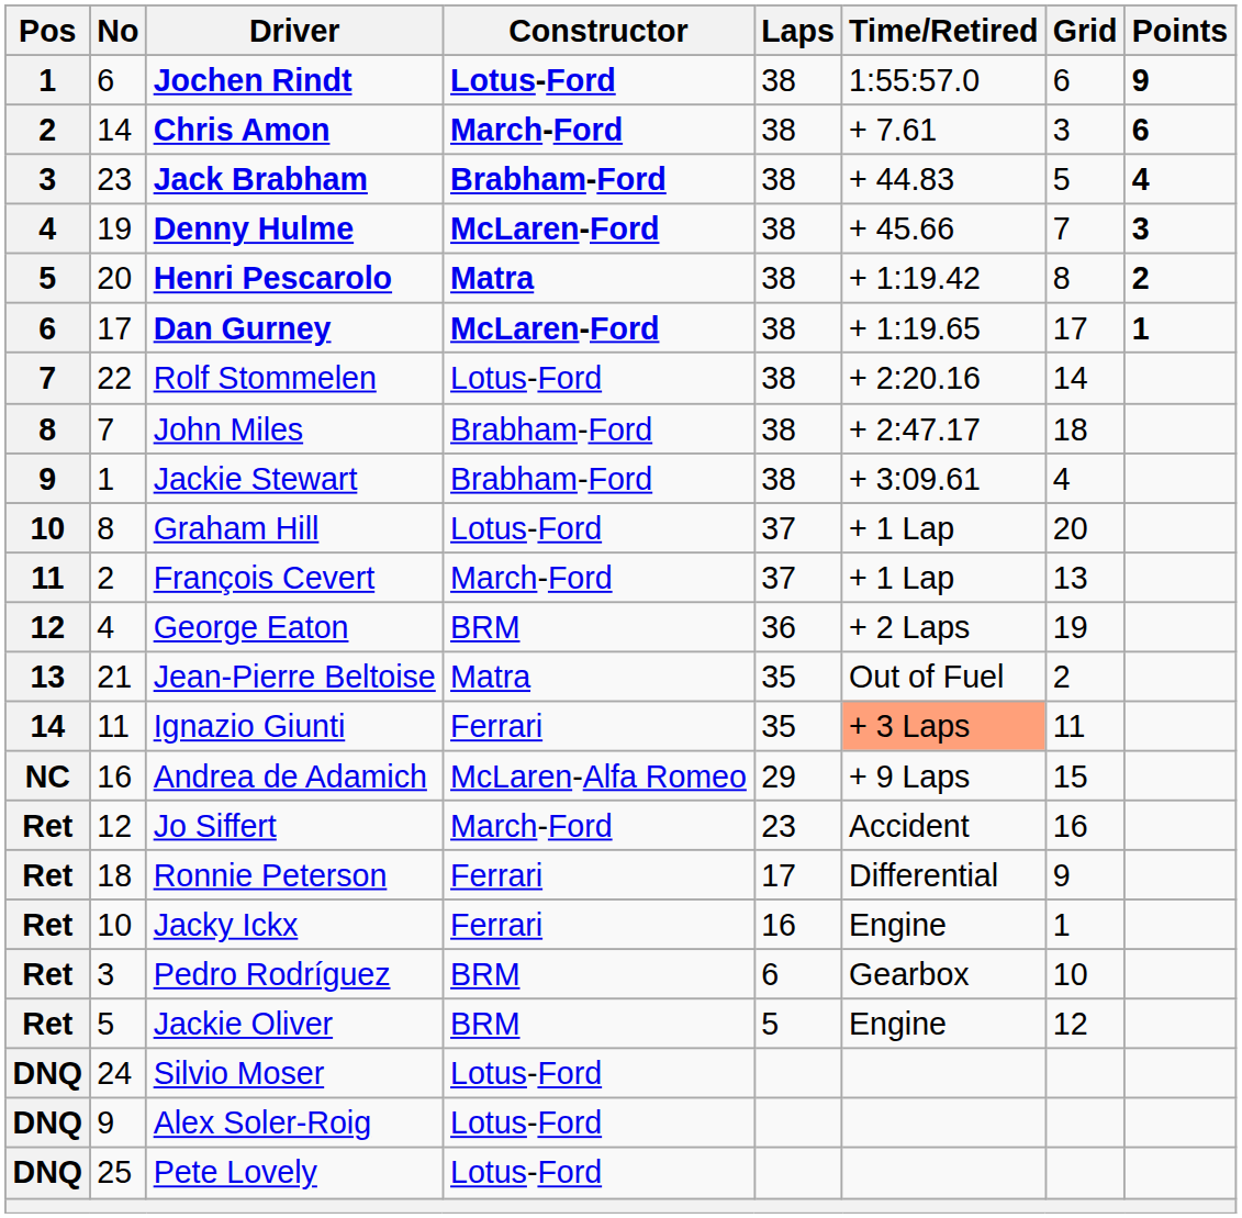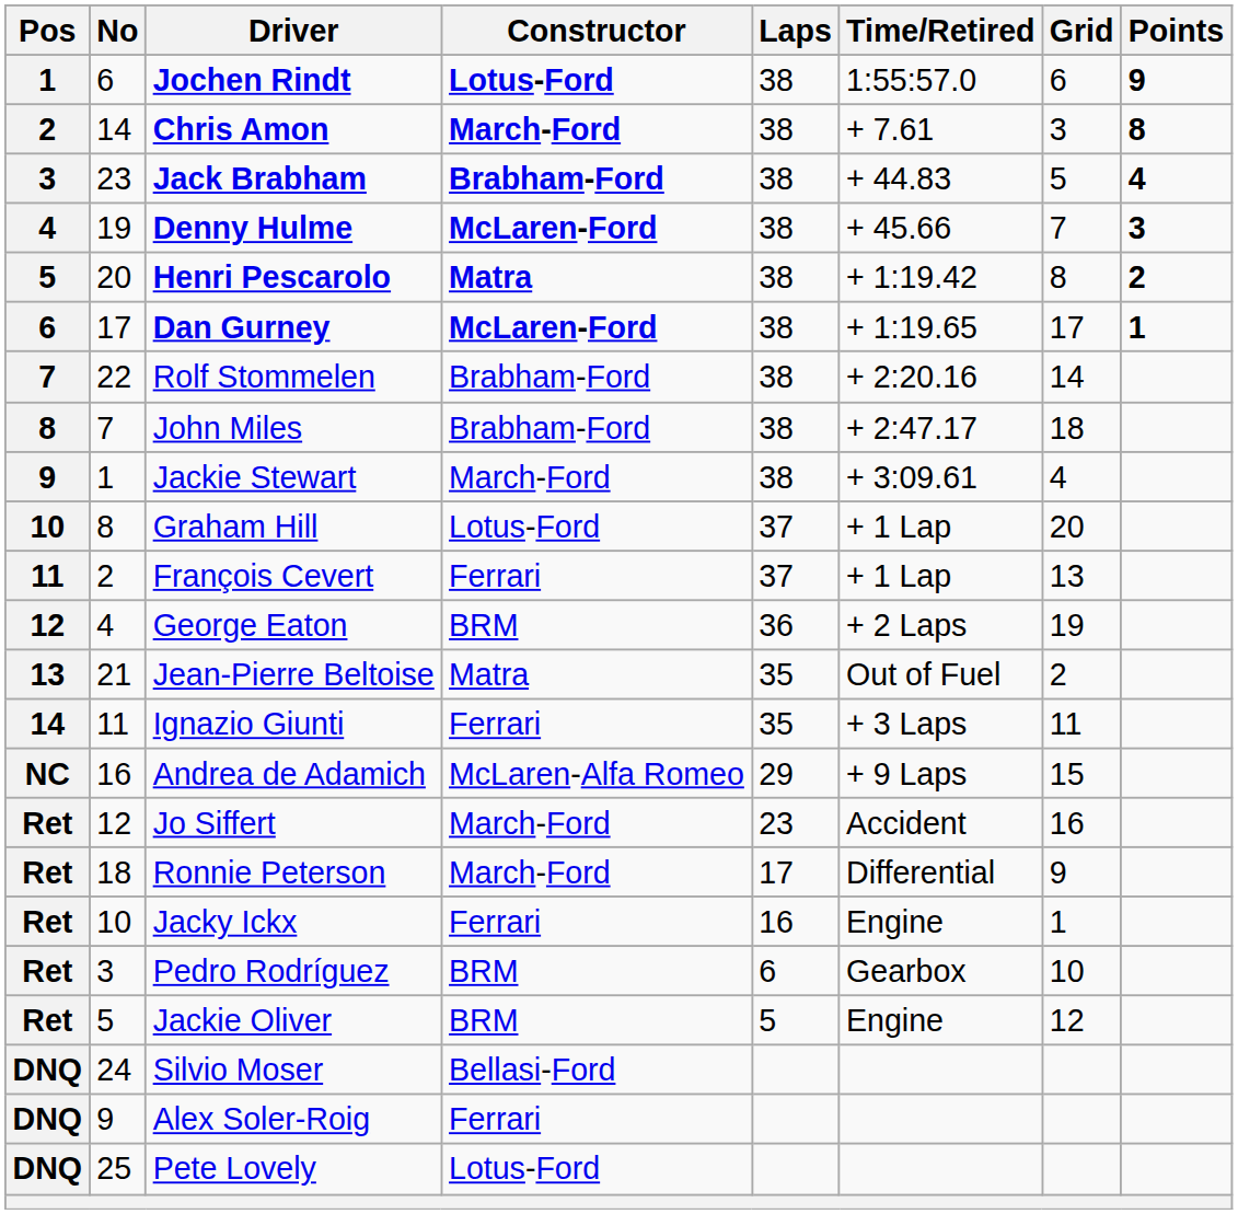 <table class="wikitable" style="font-size: 95%;">
 <tr>
 <th>Pos</th>
 <th>No</th>
 <th>Driver</th>
 <th>Constructor</th>
 <th>Laps</th>
 <th>Time/Retired</th>
 <th>Grid</th>
 <th>Points</th>
 </tr>
 <tr>
 <th>1</th>
 <td>6</td>
 <td> <strong><a href='#'>Jochen Rindt</a></strong></td>
 <td><strong><a href='#'>Lotus</a>-<a href='#'>Ford</a></strong></td>
 <td>38</td>
 <td>1:55:57.0</td>
 <td>6</td>
 <td><strong>9</strong></td>
 </tr>
 <tr>
 <th>2</th>
 <td>14</td>
 <td> <strong><a href='#'>Chris Amon</a></strong></td>
 <td><strong><a href='#'>March</a>-<a href='#'>Ford</a></strong></td>
 <td>38</td>
 <td>+ 7.61</td>
 <td>3</td>
-<td><strong>6</strong></td>
+<td><strong>8</strong></td>
 </tr>
 <tr>
 <th>3</th>
 <td>23</td>
 <td> <strong><a href='#'>Jack Brabham</a></strong></td>
 <td><strong><a href='#'>Brabham</a>-<a href='#'>Ford</a></strong></td>
 <td>38</td>
 <td>+ 44.83</td>
 <td>5</td>
 <td><strong>4</strong></td>
 </tr>
 <tr>
 <th>4</th>
 <td>19</td>
 <td> <strong><a href='#'>Denny Hulme</a></strong></td>
 <td><strong><a href='#'>McLaren</a>-<a href='#'>Ford</a></strong></td>
 <td>38</td>
 <td>+ 45.66</td>
 <td>7</td>
 <td><strong>3</strong></td>
 </tr>
 <tr>
 <th>5</th>
 <td>20</td>
 <td> <strong><a href='#'>Henri Pescarolo</a></strong></td>
 <td><strong><a href='#'>Matra</a></strong></td>
 <td>38</td>
 <td>+ 1:19.42</td>
 <td>8</td>
 <td><strong>2</strong></td>
 </tr>
 <tr>
 <th>6</th>
 <td>17</td>
 <td> <strong><a href='#'>Dan Gurney</a></strong></td>
 <td><strong><a href='#'>McLaren</a>-<a href='#'>Ford</a></strong></td>
 <td>38</td>
 <td>+ 1:19.65</td>
 <td>17</td>
 <td><strong>1</strong></td>
 </tr>
 <tr>
 <th>7</th>
 <td>22</td>
 <td> <a href='#'>Rolf Stommelen</a></td>
-<td><a href='#'>Lotus</a>-<a href='#'>Ford</a></td>
+<td><a href='#'>Brabham</a>-<a href='#'>Ford</a></td>
 <td>38</td>
 <td>+ 2:20.16</td>
 <td>14</td>
 <td> </td>
 </tr>
 <tr>
 <th>8</th>
 <td>7</td>
 <td> <a href='#'>John Miles</a></td>
 <td><a href='#'>Brabham</a>-<a href='#'>Ford</a></td>
 <td>38</td>
 <td>+ 2:47.17</td>
 <td>18</td>
 <td> </td>
 </tr>
 <tr>
 <th>9</th>
 <td>1</td>
 <td> <a href='#'>Jackie Stewart</a></td>
-<td><a href='#'>Brabham</a>-<a href='#'>Ford</a></td>
+<td><a href='#'>March</a>-<a href='#'>Ford</a></td>
 <td>38</td>
 <td>+ 3:09.61</td>
 <td>4</td>
 <td> </td>
 </tr>
 <tr>
 <th>10</th>
 <td>8</td>
 <td> <a href='#'>Graham Hill</a></td>
 <td><a href='#'>Lotus</a>-<a href='#'>Ford</a></td>
 <td>37</td>
 <td>+ 1 Lap</td>
 <td>20</td>
 <td> </td>
 </tr>
 <tr>
 <th>11</th>
 <td>2</td>
 <td> <a href='#'>François Cevert</a></td>
-<td><a href='#'>March</a>-<a href='#'>Ford</a></td>
+<td><a href='#'>Ferrari</a></td>
 <td>37</td>
 <td>+ 1 Lap</td>
 <td>13</td>
 <td> </td>
 </tr>
 <tr>
 <th>12</th>
 <td>4</td>
 <td> <a href='#'>George Eaton</a></td>
 <td><a href='#'>BRM</a></td>
 <td>36</td>
 <td>+ 2 Laps</td>
 <td>19</td>
 <td> </td>
 </tr>
 <tr>
 <th>13</th>
 <td>21</td>
 <td> <a href='#'>Jean-Pierre Beltoise</a></td>
 <td><a href='#'>Matra</a></td>
 <td>35</td>
 <td>Out of Fuel</td>
 <td>2</td>
 <td> </td>
 </tr>
 <tr>
 <th>14</th>
 <td>11</td>
 <td> <a href='#'>Ignazio Giunti</a></td>
 <td><a href='#'>Ferrari</a></td>
 <td>35</td>
-<td style="background: lightsalmon;">+ 3 Laps</td>
+<td>+ 3 Laps</td>
 <td>11</td>
 <td> </td>
 </tr>
 <tr>
 <th>NC</th>
 <td>16</td>
 <td> <a href='#'>Andrea de Adamich</a></td>
 <td><a href='#'>McLaren</a>-<a href='#'>Alfa Romeo</a></td>
 <td>29</td>
 <td>+ 9 Laps</td>
 <td>15</td>
 <td> </td>
 </tr>
 <tr>
 <th>Ret</th>
 <td>12</td>
 <td> <a href='#'>Jo Siffert</a></td>
 <td><a href='#'>March</a>-<a href='#'>Ford</a></td>
 <td>23</td>
 <td>Accident</td>
 <td>16</td>
 <td> </td>
 </tr>
 <tr>
 <th>Ret</th>
 <td>18</td>
 <td> <a href='#'>Ronnie Peterson</a></td>
-<td><a href='#'>Ferrari</a></td>
+<td><a href='#'>March</a>-<a href='#'>Ford</a></td>
 <td>17</td>
 <td>Differential</td>
 <td>9</td>
 <td> </td>
 </tr>
 <tr>
 <th>Ret</th>
 <td>10</td>
 <td> <a href='#'>Jacky Ickx</a></td>
 <td><a href='#'>Ferrari</a></td>
 <td>16</td>
 <td>Engine</td>
 <td>1</td>
 <td> </td>
 </tr>
 <tr>
 <th>Ret</th>
 <td>3</td>
 <td> <a href='#'>Pedro Rodríguez</a></td>
 <td><a href='#'>BRM</a></td>
 <td>6</td>
 <td>Gearbox</td>
 <td>10</td>
 <td> </td>
 </tr>
 <tr>
 <th>Ret</th>
 <td>5</td>
 <td> <a href='#'>Jackie Oliver</a></td>
 <td><a href='#'>BRM</a></td>
 <td>5</td>
 <td>Engine</td>
 <td>12</td>
 <td> </td>
 </tr>
 <tr>
 <th>DNQ</th>
 <td>24</td>
 <td> <a href='#'>Silvio Moser</a></td>
-<td><a href='#'>Lotus</a>-<a href='#'>Ford</a></td>
+<td><a href='#'>Bellasi</a>-<a href='#'>Ford</a></td>
 <td> </td>
 <td></td>
 <td></td>
 <td> </td>
 </tr>
 <tr>
 <th>DNQ</th>
 <td>9</td>
 <td> <a href='#'>Alex Soler-Roig</a></td>
-<td><a href='#'>Lotus</a>-<a href='#'>Ford</a></td>
+<td><a href='#'>Ferrari</a></td>
 <td> </td>
 <td></td>
 <td></td>
 <td> </td>
 </tr>
 <tr>
 <th>DNQ</th>
 <td>25</td>
 <td> <a href='#'>Pete Lovely</a></td>
 <td><a href='#'>Lotus</a>-<a href='#'>Ford</a></td>
 <td> </td>
 <td> </td>
 <td> </td>
 <td> </td>
 </tr>
 <tr>
 <th colspan="8"></th>
 </tr>
 </table>
